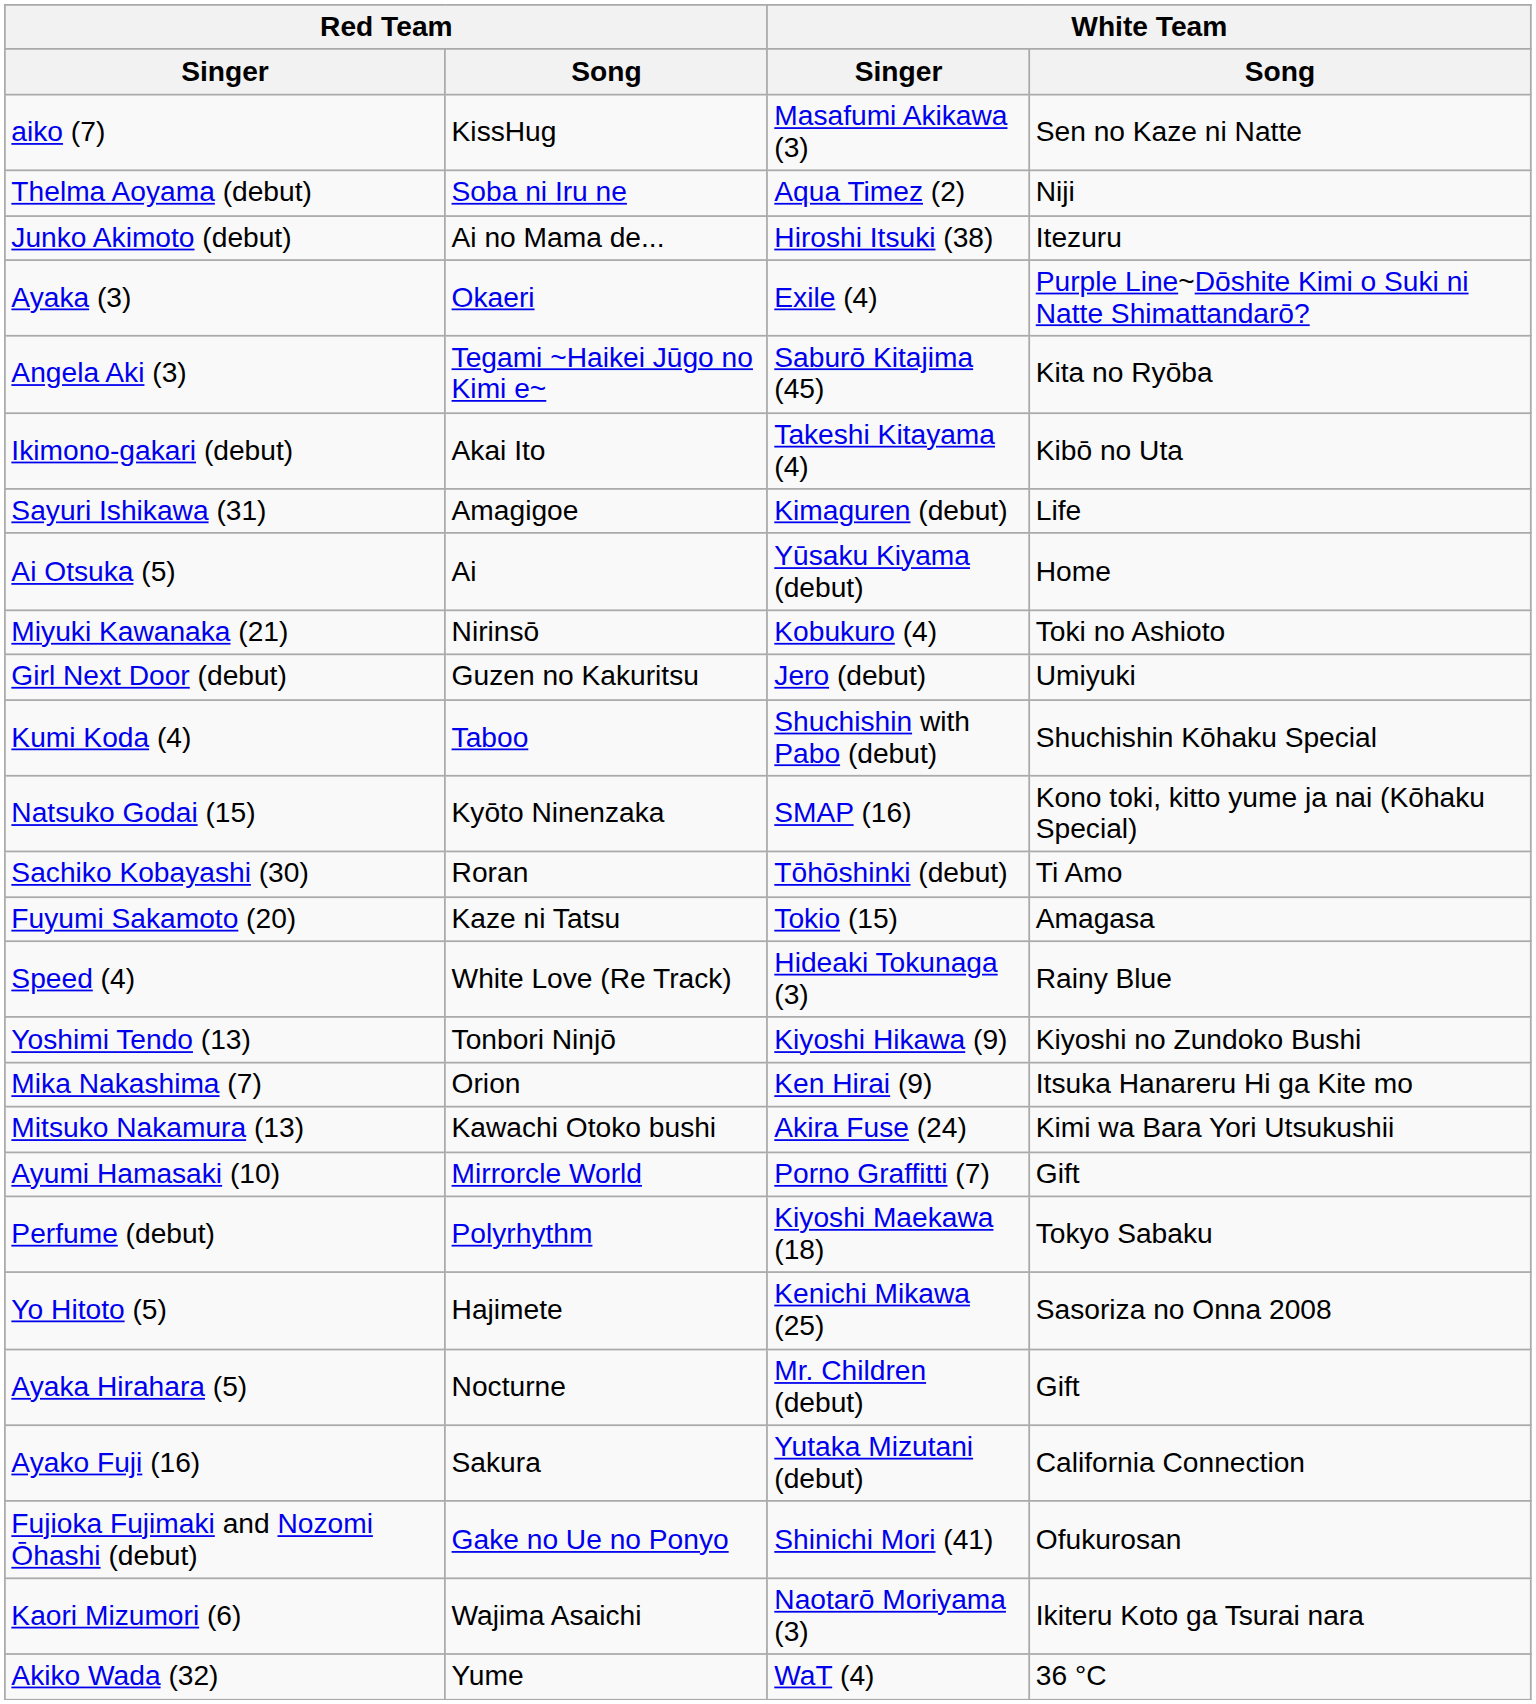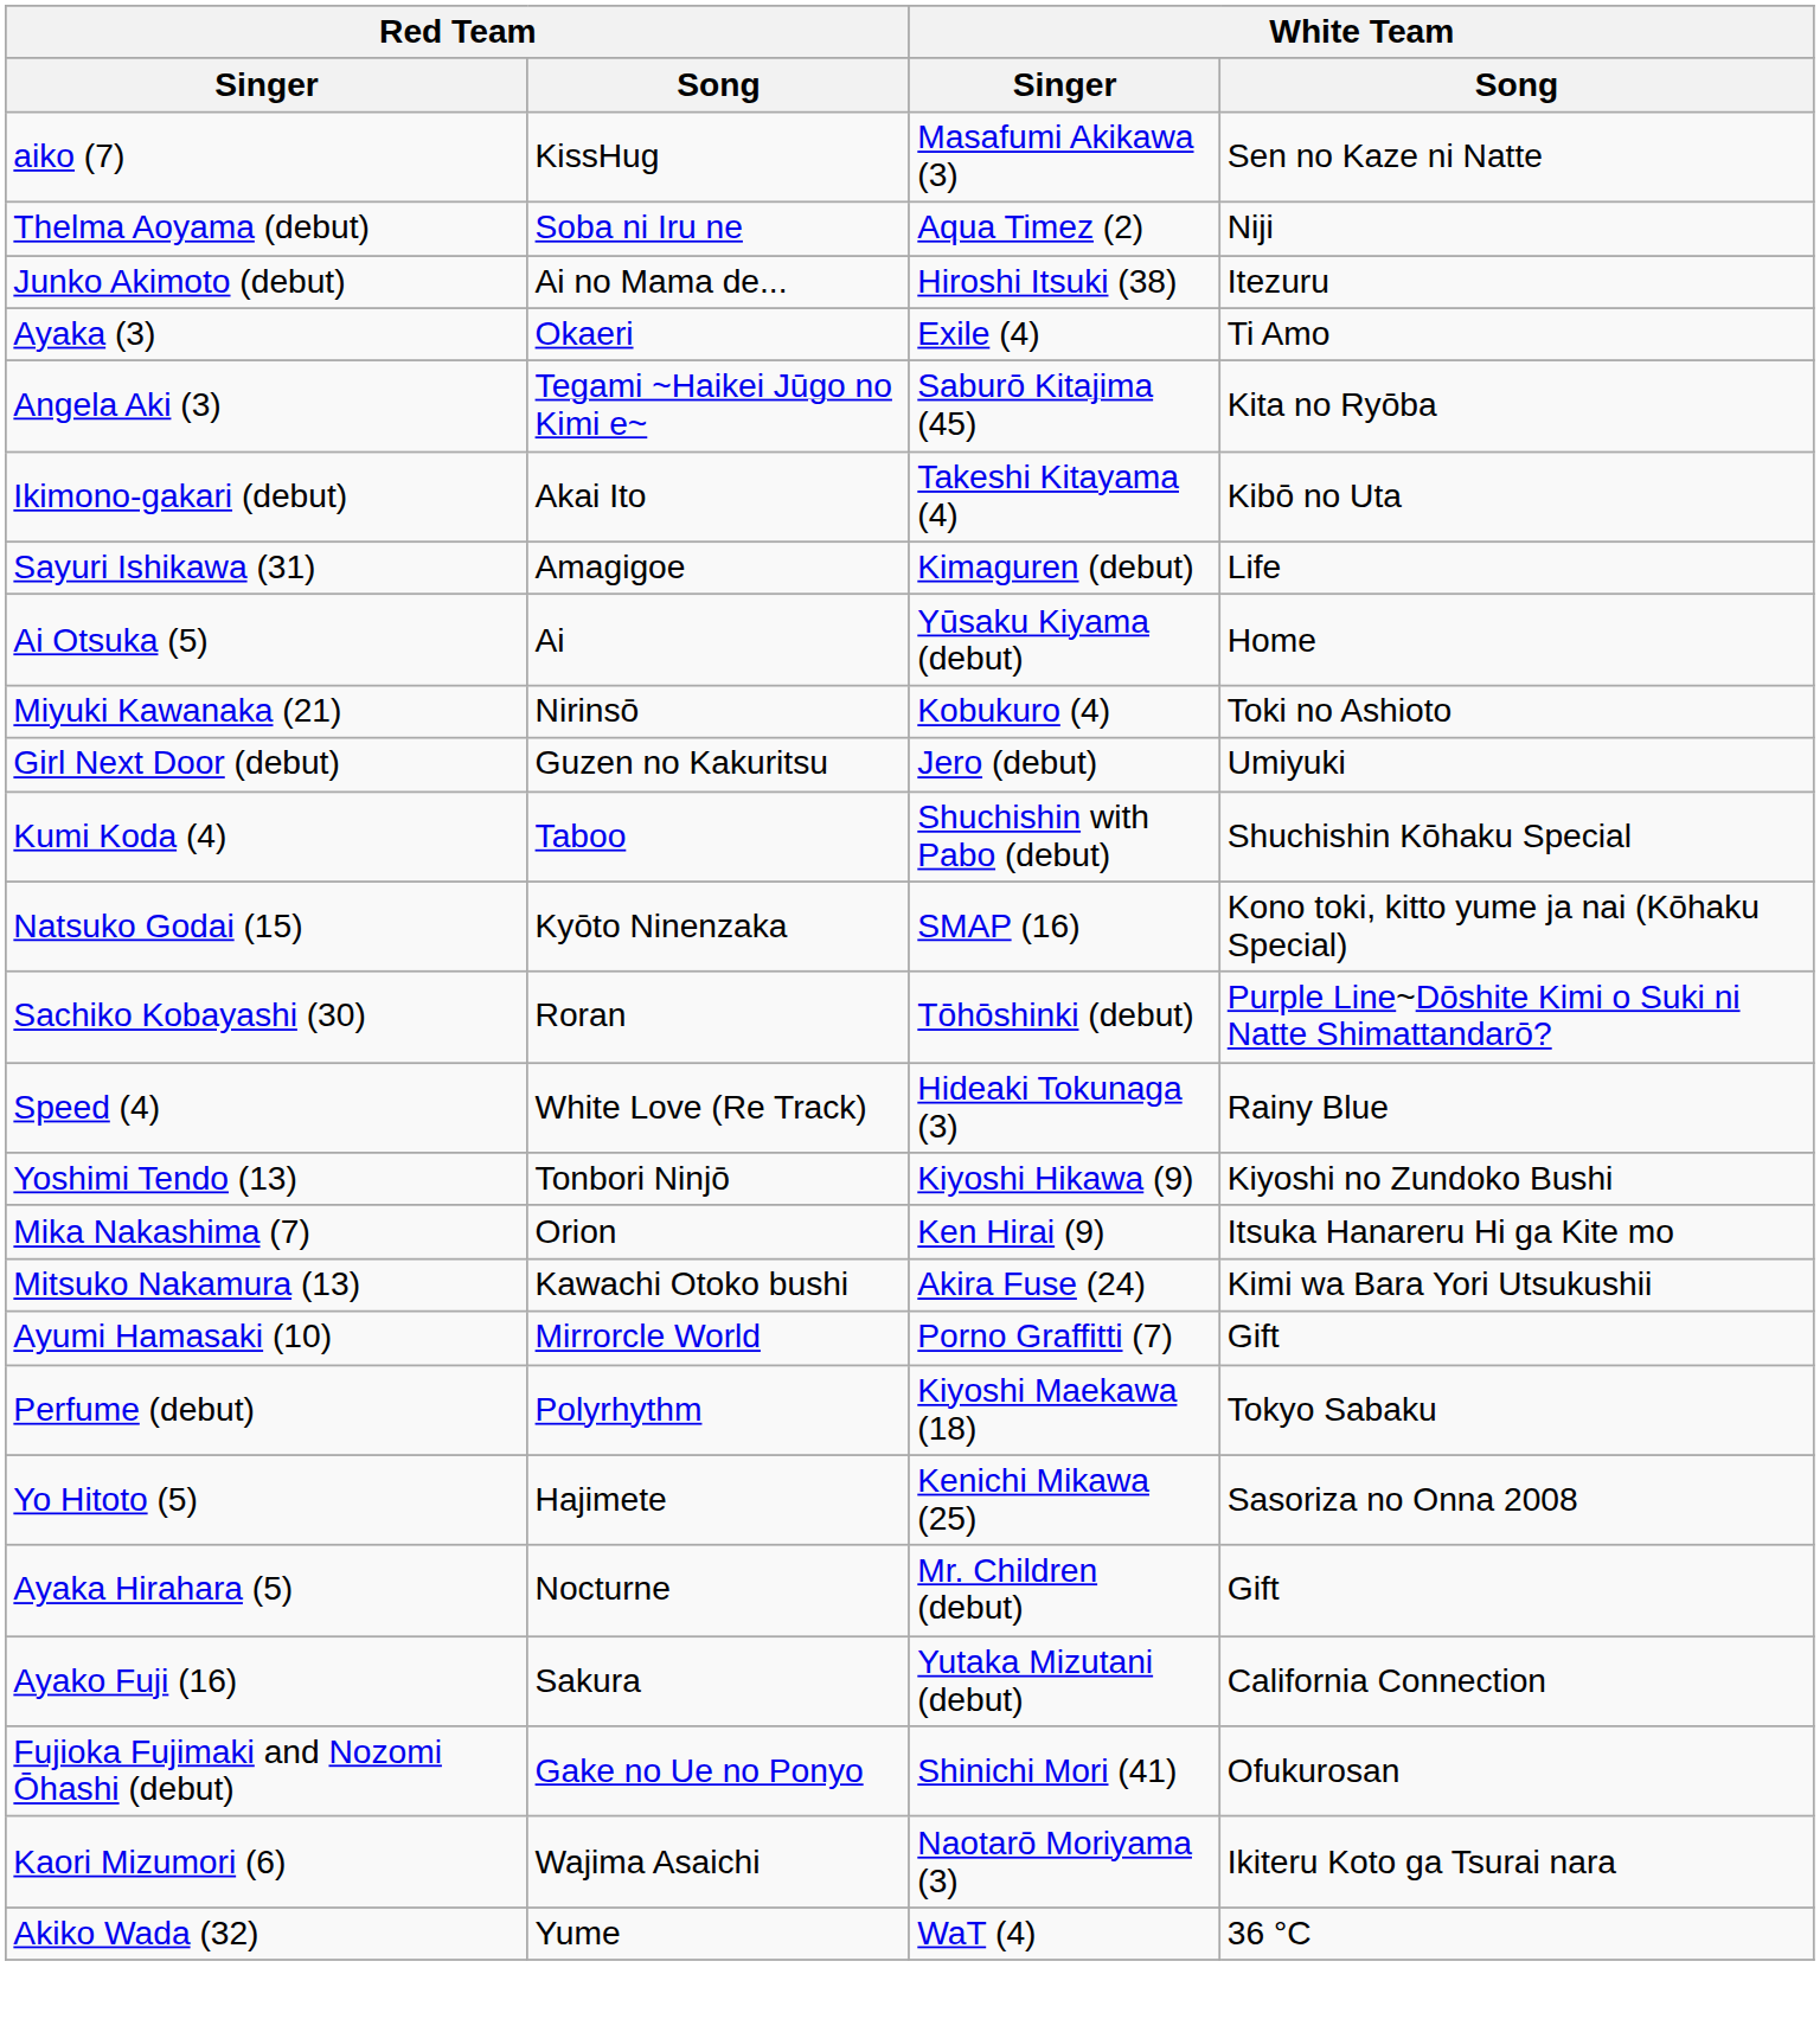 <table class="wikitable">
 <tr>
 <th colspan="2" width="50%">Red Team</th>
 <th colspan="2" width="50%">White Team</th>
 </tr>
 <tr>
 <th>Singer</th>
 <th>Song</th>
 <th>Singer</th>
 <th>Song</th>
 </tr>
 <tr>
 <td><a href='#'>aiko</a> (7)</td>
 <td>KissHug</td>
 <td><a href='#'>Masafumi Akikawa</a> (3)</td>
 <td>Sen no Kaze ni Natte</td>
 </tr>
 <tr>
 <td><a href='#'>Thelma Aoyama</a> (debut)</td>
 <td><a href='#'>Soba ni Iru ne</a></td>
 <td><a href='#'>Aqua Timez</a> (2)</td>
 <td>Niji</td>
 </tr>
 <tr>
 <td><a href='#'>Junko Akimoto</a> (debut)</td>
 <td>Ai no Mama de...</td>
 <td><a href='#'>Hiroshi Itsuki</a> (38)</td>
 <td>Itezuru</td>
 </tr>
 <tr>
 <td><a href='#'>Ayaka</a> (3)</td>
 <td><a href='#'>Okaeri</a></td>
 <td><a href='#'>Exile</a> (4)</td>
-<td><a href='#'>Purple Line</a>~<a href='#'>Dōshite Kimi o Suki ni Natte Shimattandarō?</a></td>
+<td>Ti Amo</td>
 </tr>
 <tr>
 <td><a href='#'>Angela Aki</a> (3)</td>
 <td><a href='#'>Tegami ~Haikei Jūgo no Kimi e~</a></td>
 <td><a href='#'>Saburō Kitajima</a> (45)</td>
 <td>Kita no Ryōba</td>
 </tr>
 <tr>
 <td><a href='#'>Ikimono-gakari</a> (debut)</td>
 <td>Akai Ito</td>
 <td><a href='#'>Takeshi Kitayama</a> (4)</td>
 <td>Kibō no Uta</td>
 </tr>
 <tr>
 <td><a href='#'>Sayuri Ishikawa</a> (31)</td>
 <td>Amagigoe</td>
 <td><a href='#'>Kimaguren</a> (debut)</td>
 <td>Life</td>
 </tr>
 <tr>
 <td><a href='#'>Ai Otsuka</a> (5)</td>
 <td>Ai</td>
 <td><a href='#'>Yūsaku Kiyama</a> (debut)</td>
 <td>Home</td>
 </tr>
 <tr>
 <td><a href='#'>Miyuki Kawanaka</a> (21)</td>
 <td>Nirinsō</td>
 <td><a href='#'>Kobukuro</a> (4)</td>
 <td>Toki no Ashioto</td>
 </tr>
 <tr>
 <td><a href='#'>Girl Next Door</a> (debut)</td>
 <td>Guzen no Kakuritsu</td>
 <td><a href='#'>Jero</a> (debut)</td>
 <td>Umiyuki</td>
 </tr>
 <tr>
 <td><a href='#'>Kumi Koda</a> (4)</td>
 <td><a href='#'>Taboo</a></td>
 <td><a href='#'>Shuchishin</a> with <a href='#'>Pabo</a> (debut)</td>
 <td>Shuchishin Kōhaku Special</td>
 </tr>
 <tr>
 <td><a href='#'>Natsuko Godai</a> (15)</td>
 <td>Kyōto Ninenzaka</td>
 <td><a href='#'>SMAP</a> (16)</td>
 <td>Kono toki, kitto yume ja nai (Kōhaku Special)</td>
 </tr>
 <tr>
 <td><a href='#'>Sachiko Kobayashi</a> (30)</td>
 <td>Roran</td>
 <td><a href='#'>Tōhōshinki</a> (debut)</td>
-<td>Ti Amo</td>
-</tr>
-<tr>
-<td><a href='#'>Fuyumi Sakamoto</a> (20)</td>
-<td>Kaze ni Tatsu</td>
-<td><a href='#'>Tokio</a> (15)</td>
-<td>Amagasa</td>
+<td><a href='#'>Purple Line</a>~<a href='#'>Dōshite Kimi o Suki ni Natte Shimattandarō?</a></td>
 </tr>
 <tr>
 <td><a href='#'>Speed</a> (4)</td>
 <td>White Love (Re Track)</td>
 <td><a href='#'>Hideaki Tokunaga</a> (3)</td>
 <td>Rainy Blue</td>
 </tr>
 <tr>
 <td><a href='#'>Yoshimi Tendo</a> (13)</td>
 <td>Tonbori Ninjō</td>
 <td><a href='#'>Kiyoshi Hikawa</a> (9)</td>
 <td>Kiyoshi no Zundoko Bushi</td>
 </tr>
 <tr>
 <td><a href='#'>Mika Nakashima</a> (7)</td>
 <td>Orion</td>
 <td><a href='#'>Ken Hirai</a> (9)</td>
 <td>Itsuka Hanareru Hi ga Kite mo</td>
 </tr>
 <tr>
 <td><a href='#'>Mitsuko Nakamura</a> (13)</td>
 <td>Kawachi Otoko bushi</td>
 <td><a href='#'>Akira Fuse</a> (24)</td>
 <td>Kimi wa Bara Yori Utsukushii</td>
 </tr>
 <tr>
 <td><a href='#'>Ayumi Hamasaki</a> (10)</td>
 <td><a href='#'>Mirrorcle World</a></td>
 <td><a href='#'>Porno Graffitti</a> (7)</td>
 <td>Gift</td>
 </tr>
 <tr>
 <td><a href='#'>Perfume</a> (debut)</td>
 <td><a href='#'>Polyrhythm</a></td>
 <td><a href='#'>Kiyoshi Maekawa</a> (18)</td>
 <td>Tokyo Sabaku</td>
 </tr>
 <tr>
 <td><a href='#'>Yo Hitoto</a> (5)</td>
 <td>Hajimete</td>
 <td><a href='#'>Kenichi Mikawa</a> (25)</td>
 <td>Sasoriza no Onna 2008</td>
 </tr>
 <tr>
 <td><a href='#'>Ayaka Hirahara</a> (5)</td>
 <td>Nocturne</td>
 <td><a href='#'>Mr. Children</a> (debut)</td>
 <td>Gift</td>
 </tr>
 <tr>
 <td><a href='#'>Ayako Fuji</a> (16)</td>
 <td>Sakura</td>
 <td><a href='#'>Yutaka Mizutani</a> (debut)</td>
 <td>California Connection</td>
 </tr>
 <tr>
 <td><a href='#'>Fujioka Fujimaki</a> and  <a href='#'>Nozomi Ōhashi</a> (debut)</td>
 <td><a href='#'>Gake no Ue no Ponyo</a></td>
 <td><a href='#'>Shinichi Mori</a> (41)</td>
 <td>Ofukurosan</td>
 </tr>
 <tr>
 <td><a href='#'>Kaori Mizumori</a> (6)</td>
 <td>Wajima Asaichi</td>
 <td><a href='#'>Naotarō Moriyama</a> (3)</td>
 <td>Ikiteru Koto ga Tsurai nara</td>
 </tr>
 <tr>
 <td><a href='#'>Akiko Wada</a> (32)</td>
 <td>Yume</td>
 <td><a href='#'>WaT</a> (4)</td>
 <td>36 °C</td>
 </tr>
 </table>
